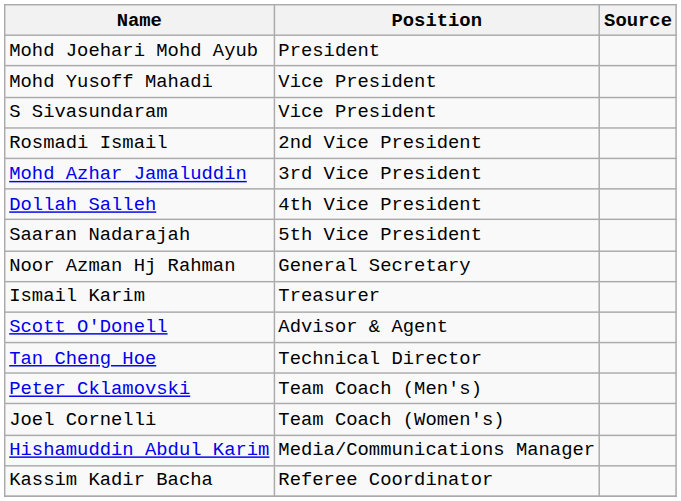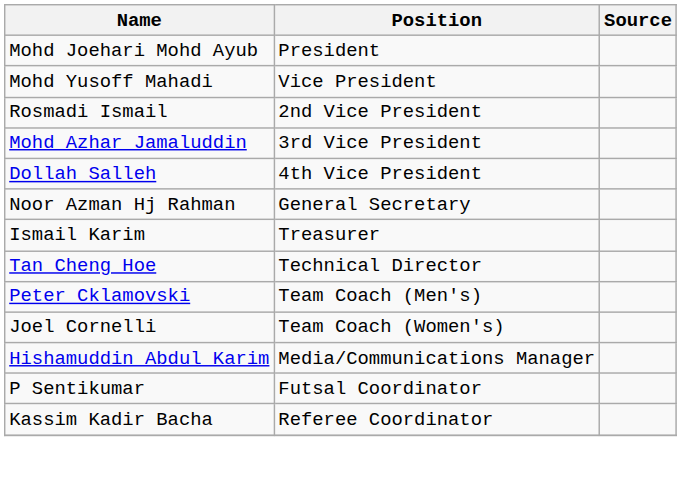 <table class="wikitable">
 <tr>
 <th>Name</th>
 <th>Position</th>
 <th>Source</th>
 </tr>
 <tr>
 <td> Mohd Joehari Mohd Ayub</td>
 <td>President</td>
 <td></td>
 </tr>
 <tr>
 <td> Mohd Yusoff Mahadi</td>
-<td>Vice President</td>
-<td></td>
-</tr>
-<tr>
-<td> S Sivasundaram</td>
 <td>Vice President</td>
 <td></td>
 </tr>
 <tr>
 <td> Rosmadi Ismail</td>
 <td>2nd Vice President</td>
 <td></td>
 </tr>
 <tr>
 <td> <a href='#'>Mohd Azhar Jamaluddin</a></td>
 <td>3rd Vice President</td>
 <td></td>
 </tr>
 <tr>
 <td> <a href='#'>Dollah Salleh</a></td>
 <td>4th Vice President</td>
 <td></td>
 </tr>
 <tr>
-<td> Saaran Nadarajah</td>
-<td>5th Vice President</td>
-<td></td>
-</tr>
-<tr>
 <td> Noor Azman Hj Rahman</td>
 <td>General Secretary</td>
 <td></td>
 </tr>
 <tr>
 <td> Ismail Karim</td>
 <td>Treasurer</td>
-<td></td>
-</tr>
-<tr>
-<td> <a href='#'>Scott O'Donell</a></td>
-<td>Advisor & Agent</td>
 <td></td>
 </tr>
 <tr>
 <td> <a href='#'>Tan Cheng Hoe</a></td>
 <td>Technical Director</td>
 <td></td>
 </tr>
 <tr>
 <td> <a href='#'>Peter Cklamovski</a></td>
 <td>Team Coach (Men's)</td>
 <td></td>
 </tr>
 <tr>
 <td> Joel Cornelli</td>
 <td>Team Coach (Women's)</td>
 <td></td>
 </tr>
 <tr>
 <td> <a href='#'>Hishamuddin Abdul Karim</a></td>
 <td>Media/Communications Manager</td>
 <td></td>
 </tr>
 <tr>
+<td> P Sentikumar</td>
+<td>Futsal Coordinator</td>
+<td></td>
+</tr>
+<tr>
 <td> Kassim Kadir Bacha</td>
 <td>Referee Coordinator</td>
 <td></td>
 </tr>
 <tr>
 </tr>
 </table>
